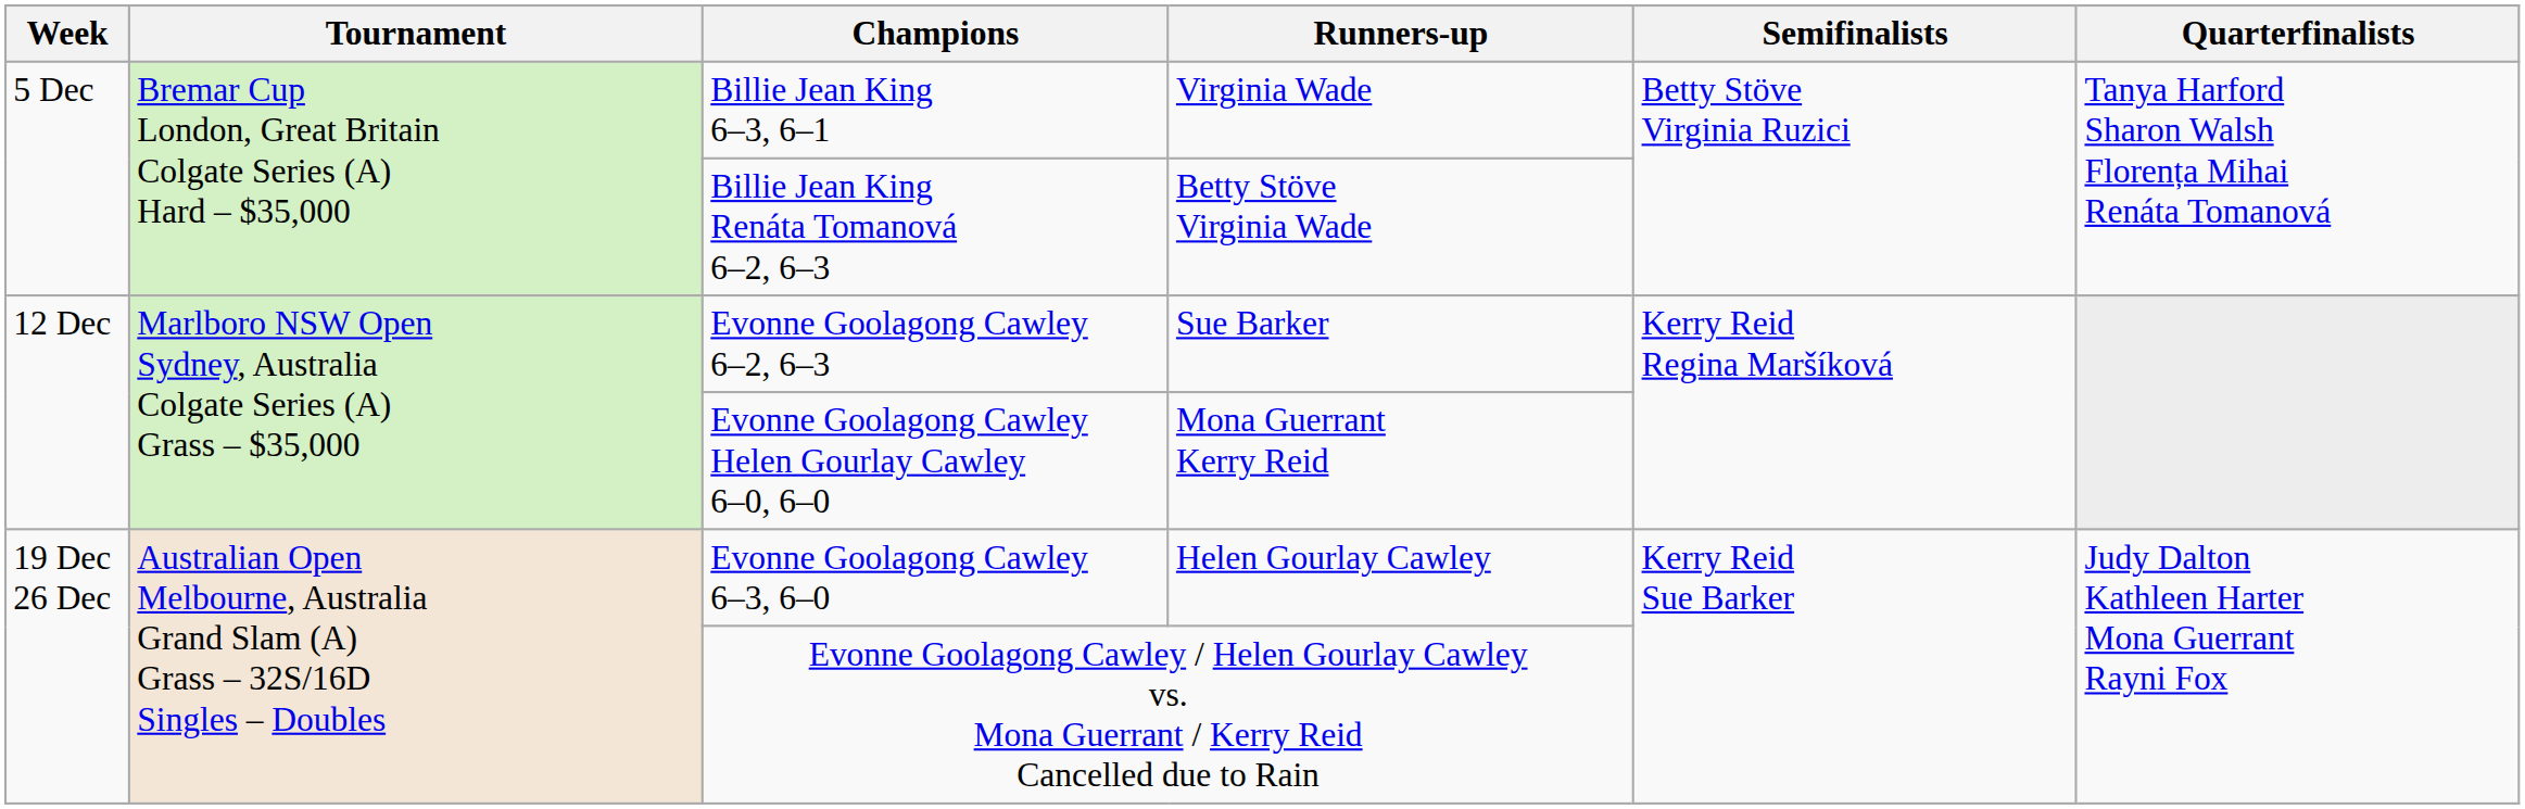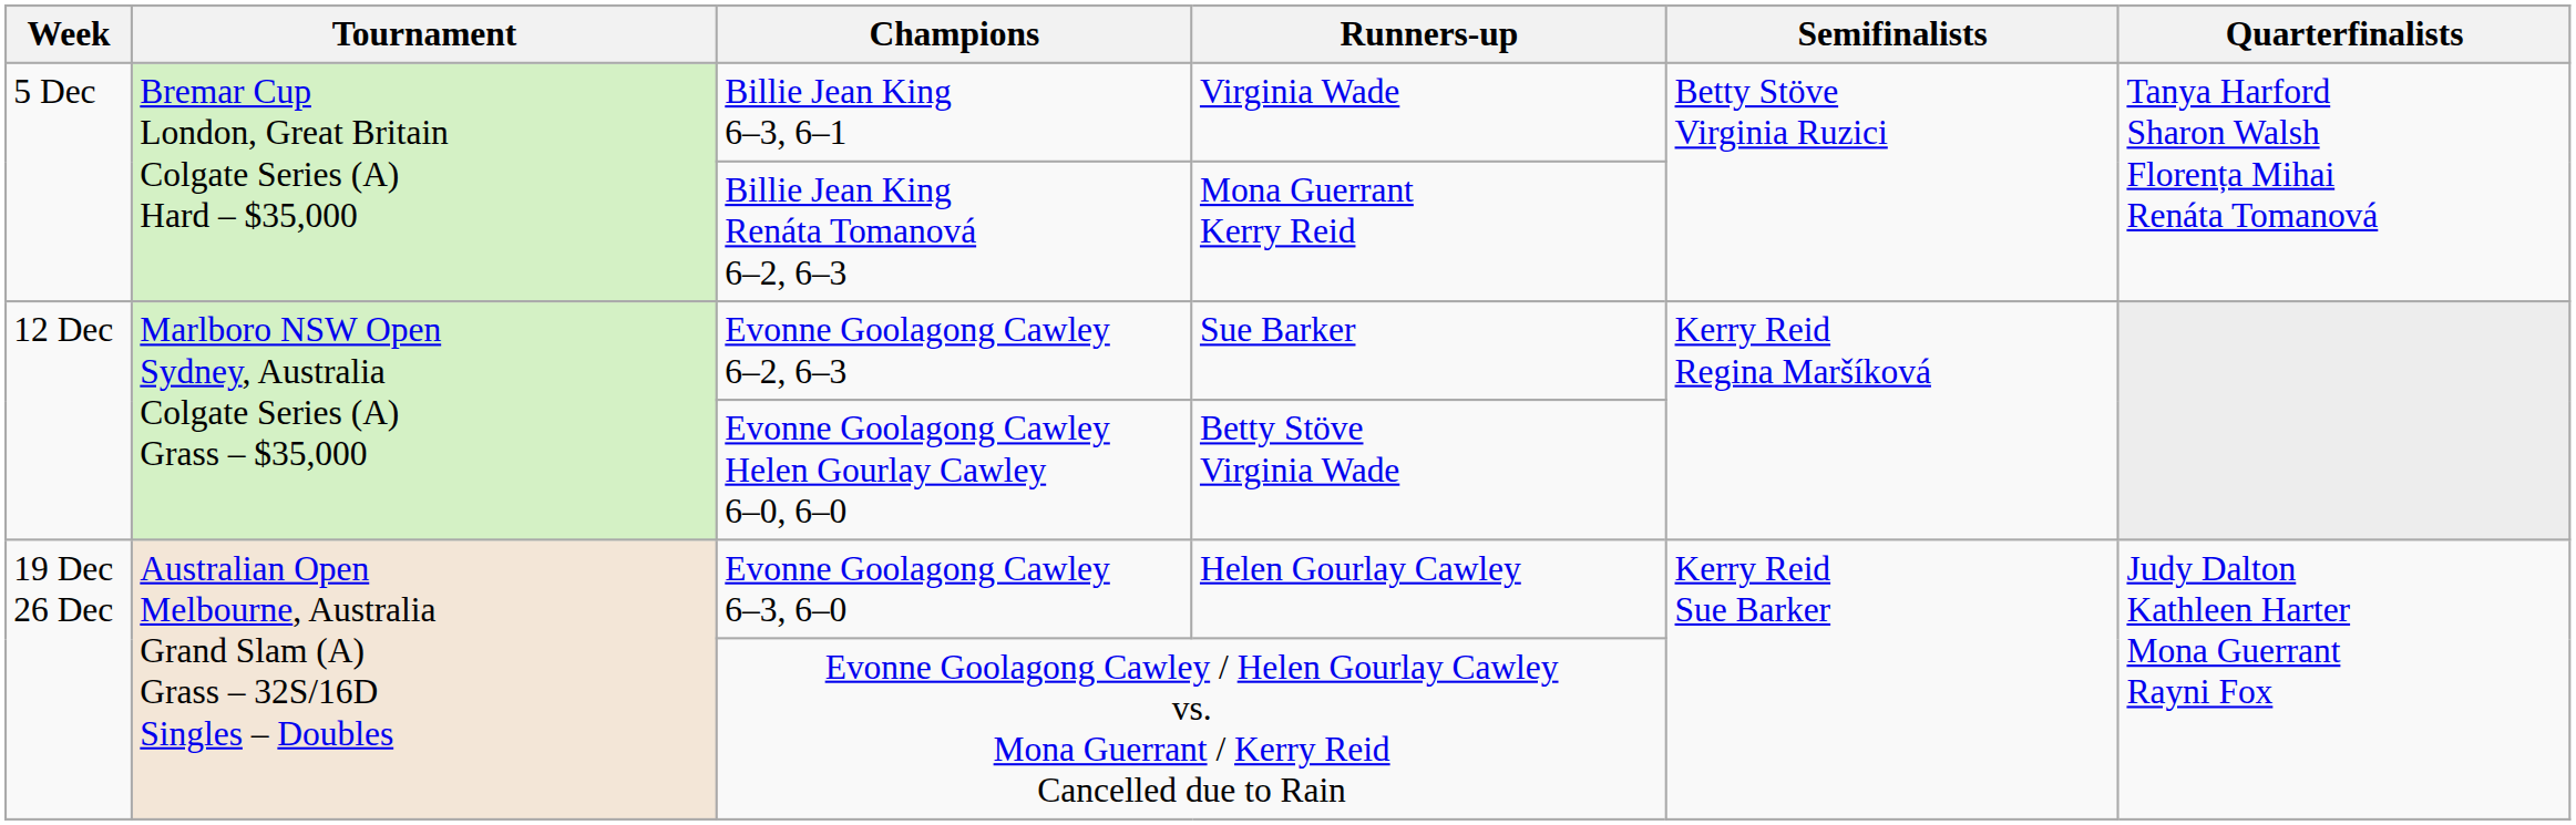 <table class=wikitable style=font-size:95%>
 <tr>
 <th style="width:48px;">Week</th>
 <th style="width:248px;">Tournament</th>
 <th style="width:200px;">Champions</th>
 <th style="width:200px;">Runners-up</th>
 <th style="width:190px;">Semifinalists</th>
 <th style="width:190px;">Quarterfinalists</th>
 </tr>
 <tr style="vertical-align: top;">
 <td rowspan=2>5 Dec</td>
 <td style="background:#D4F1C5;" rowspan="2"><a href='#'>Bremar Cup</a><br>London, Great Britain<br>Colgate Series (A)<br>Hard – $35,000</td>
 <td> <a href='#'>Billie Jean King</a> <br>6–3, 6–1</td>
 <td> <a href='#'>Virginia Wade</a></td>
 <td rowspan=2> <a href='#'>Betty Stöve</a><br> <a href='#'>Virginia Ruzici</a></td>
 <td rowspan=2> <a href='#'>Tanya Harford</a> <br>  <a href='#'>Sharon Walsh</a> <br>  <a href='#'>Florența Mihai</a> <br>  <a href='#'>Renáta Tomanová</a></td>
 </tr>
 <tr style="vertical-align: top;">
 <td> <a href='#'>Billie Jean King</a><br>  <a href='#'>Renáta Tomanová</a> <br>6–2, 6–3</td>
-<td> <a href='#'>Betty Stöve</a><br>  <a href='#'>Virginia Wade</a></td>
+<td> <a href='#'>Mona Guerrant</a><br>  <a href='#'>Kerry Reid</a></td>
 </tr>
 <tr style="vertical-align: top;">
 <td rowspan=2>12 Dec</td>
 <td style="background:#D4F1C5;" rowspan="2"><a href='#'>Marlboro NSW Open</a><br><a href='#'>Sydney</a>, Australia <br>Colgate Series (A)<br>Grass – $35,000</td>
 <td> <a href='#'>Evonne Goolagong Cawley</a> <br> 6–2, 6–3</td>
 <td> <a href='#'>Sue Barker</a></td>
 <td rowspan=2> <a href='#'>Kerry Reid</a><br> <a href='#'>Regina Maršíková</a></td>
 <td rowspan=2 style="background:#ededed;"></td>
 </tr>
 <tr style="vertical-align: top;">
 <td> <a href='#'>Evonne Goolagong Cawley</a><br>  <a href='#'>Helen Gourlay Cawley</a> <br>6–0, 6–0</td>
-<td> <a href='#'>Mona Guerrant</a><br>  <a href='#'>Kerry Reid</a></td>
+<td> <a href='#'>Betty Stöve</a><br>  <a href='#'>Virginia Wade</a></td>
 </tr>
 <tr style="vertical-align: top;">
 <td rowspan=2>19 Dec<br>26 Dec</td>
 <td style="background:#F3E6D7;" rowspan="2"><a href='#'>Australian Open</a> <br> <a href='#'>Melbourne</a>, Australia<br>Grand Slam (A)<br>Grass – 32S/16D<br><a href='#'>Singles</a> – <a href='#'>Doubles</a></td>
 <td> <a href='#'>Evonne Goolagong Cawley</a> <br>6–3, 6–0</td>
 <td> <a href='#'>Helen Gourlay Cawley</a></td>
 <td rowspan=2> <a href='#'>Kerry Reid</a><br> <a href='#'>Sue Barker</a></td>
 <td rowspan=2> <a href='#'>Judy Dalton</a><br> <a href='#'>Kathleen Harter</a><br> <a href='#'>Mona Guerrant</a><br> <a href='#'>Rayni Fox</a></td>
 </tr>
 <tr style="vertical-align: top;">
 <td colspan=2 align=center> <a href='#'>Evonne Goolagong Cawley</a> /  <a href='#'>Helen Gourlay Cawley</a> <br>vs.<br> <a href='#'>Mona Guerrant</a> /  <a href='#'>Kerry Reid</a><br> Cancelled due to Rain</td>
 </tr>
 </table>
